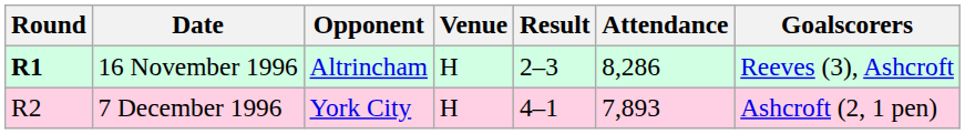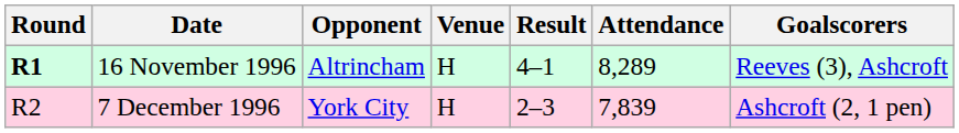 <table class="wikitable">
 <tr>
 <th>Round</th>
 <th>Date</th>
 <th>Opponent</th>
 <th>Venue</th>
 <th>Result</th>
 <th>Attendance</th>
 <th>Goalscorers</th>
 </tr>
 <tr style="background-color: #d0ffe3;">
 <td><strong>R1</strong></td>
 <td>16 November 1996</td>
 <td><a href='#'>Altrincham</a></td>
 <td>H</td>
-<td>2–3</td>
-<td>8,286</td>
+<td>4–1</td>
+<td>8,289</td>
 <td><a href='#'>Reeves</a> (3), <a href='#'>Ashcroft</a></td>
 </tr>
 <tr style="background-color: #ffd0e3;">
 <td>R2</td>
 <td>7 December 1996</td>
 <td><a href='#'>York City</a></td>
 <td>H</td>
-<td>4–1</td>
-<td>7,893</td>
+<td>2–3</td>
+<td>7,839</td>
 <td><a href='#'>Ashcroft</a> (2, 1 pen)</td>
 </tr>
 </table>
